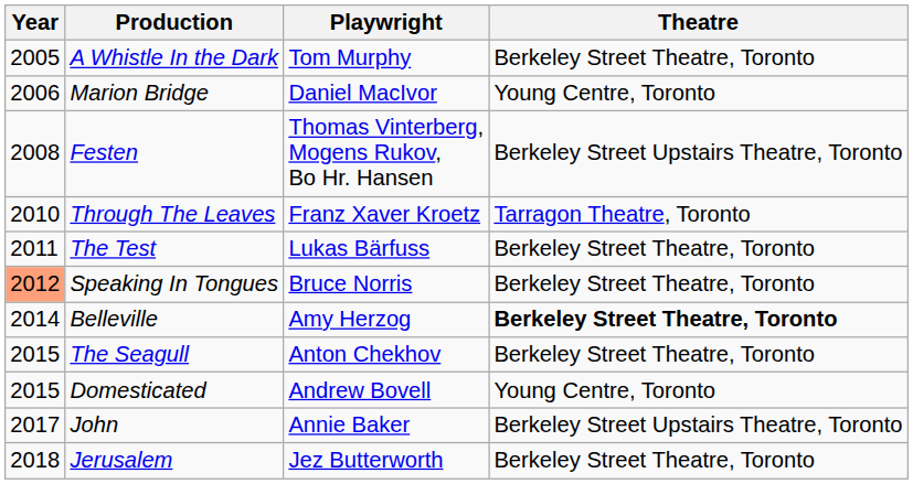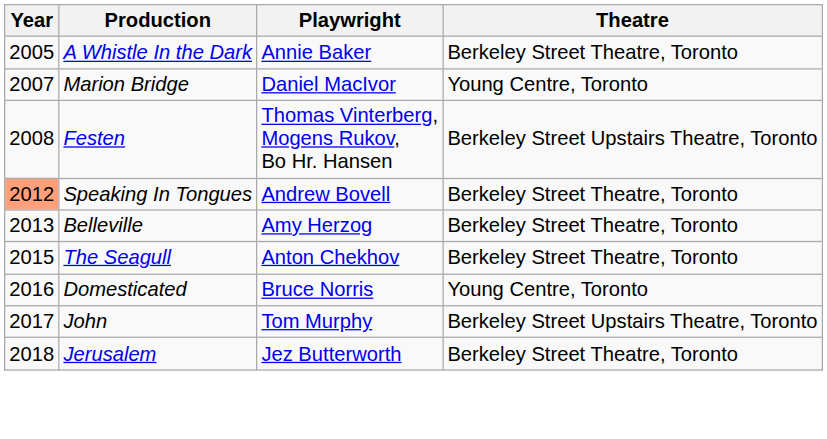 <table class="wikitable">
 <tr>
 <th>Year</th>
 <th>Production</th>
 <th>Playwright</th>
 <th>Theatre</th>
 </tr>
 <tr>
 <td>2005</td>
 <td><em><a href='#'>A Whistle In the Dark</a></em></td>
-<td><a href='#'>Tom Murphy</a></td>
+<td><a href='#'>Annie Baker</a></td>
 <td>Berkeley Street Theatre, Toronto</td>
 </tr>
 <tr>
-<td>2006</td>
+<td>2007</td>
 <td><em>Marion Bridge</em></td>
 <td><a href='#'>Daniel MacIvor</a></td>
 <td>Young Centre, Toronto</td>
 </tr>
 <tr>
 <td>2008</td>
 <td><em><a href='#'>Festen</a></em></td>
 <td><a href='#'>Thomas Vinterberg</a>,<br><a href='#'>Mogens Rukov</a>,<br>Bo Hr. Hansen</td>
 <td>Berkeley Street Upstairs Theatre, Toronto</td>
 </tr>
 <tr>
-<td>2010</td>
-<td><em><a href='#'>Through The Leaves</a></em></td>
-<td><a href='#'>Franz Xaver Kroetz</a></td>
-<td><a href='#'>Tarragon Theatre</a>, Toronto</td>
-</tr>
-<tr>
-<td>2011</td>
-<td><em><a href='#'>The Test</a></em></td>
-<td><a href='#'>Lukas Bärfuss</a></td>
+<td style="background: lightsalmon;">2012</td>
+<td><em>Speaking In Tongues</em></td>
+<td><a href='#'>Andrew Bovell</a></td>
 <td>Berkeley Street Theatre, Toronto</td>
 </tr>
 <tr>
-<td style="background: lightsalmon;">2012</td>
-<td><em>Speaking In Tongues</em></td>
-<td><a href='#'>Bruce Norris</a></td>
-<td>Berkeley Street Theatre, Toronto</td>
-</tr>
-<tr>
-<td>2014</td>
+<td>2013</td>
 <td><em>Belleville</em></td>
 <td><a href='#'>Amy Herzog</a></td>
-<td><strong>Berkeley Street Theatre, Toronto</strong></td>
+<td>Berkeley Street Theatre, Toronto</td>
 </tr>
 <tr>
 <td>2015</td>
 <td><em><a href='#'>The Seagull</a></em></td>
 <td><a href='#'>Anton Chekhov</a></td>
 <td>Berkeley Street Theatre, Toronto</td>
 </tr>
 <tr>
-<td>2015</td>
+<td>2016</td>
 <td><em>Domesticated</em></td>
-<td><a href='#'>Andrew Bovell</a></td>
+<td><a href='#'>Bruce Norris</a></td>
 <td>Young Centre, Toronto</td>
 </tr>
 <tr>
 <td>2017</td>
 <td><em>John</em></td>
-<td><a href='#'>Annie Baker</a></td>
+<td><a href='#'>Tom Murphy</a></td>
 <td>Berkeley Street Upstairs Theatre, Toronto</td>
 </tr>
 <tr>
 <td>2018</td>
 <td><em><a href='#'>Jerusalem</a></em></td>
 <td><a href='#'>Jez Butterworth</a></td>
 <td>Berkeley Street Theatre, Toronto</td>
 </tr>
 </table>
